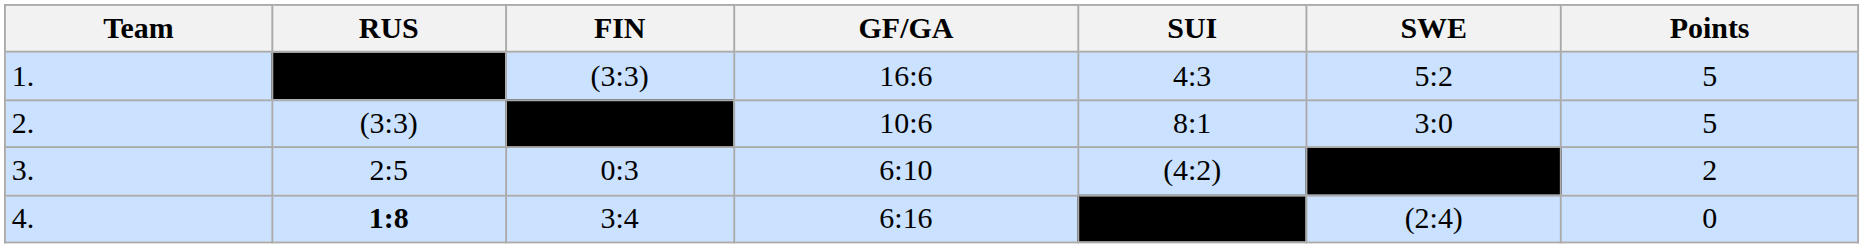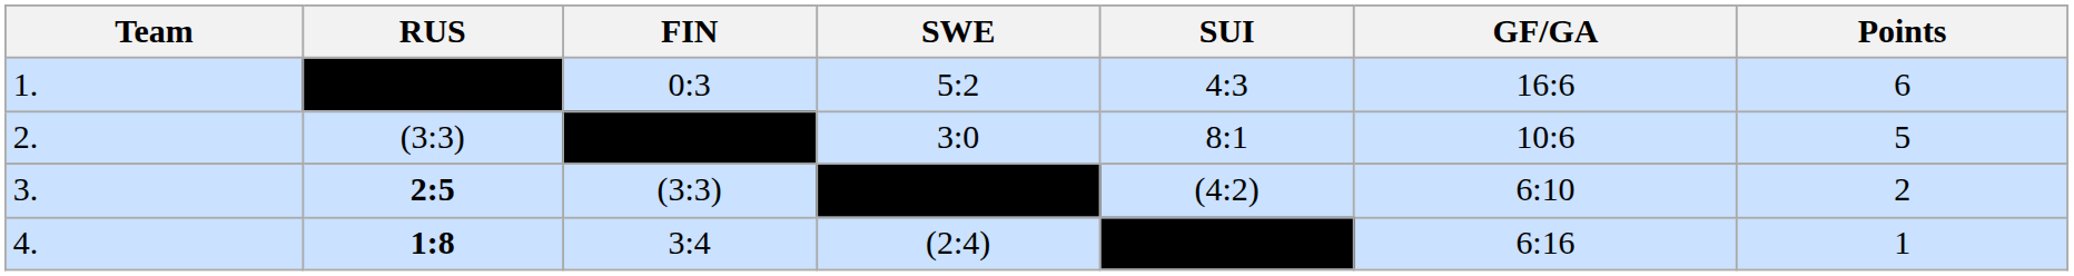 <table class="wikitable" bgcolor="#EFEFFF" width="50%">
 <tr bgcolor="#BCD2EE">
 <th>Team</th>
 <th>RUS</th>
 <th>FIN</th>
+<th>SWE</th>
+<th>SUI</th>
 <th>GF/GA</th>
-<th>SUI</th>
-<th>SWE</th>
 <th>Points</th>
 </tr>
 <tr bgcolor="#CAE1FF" align="center">
 <td align="left">1. </td>
 <td style="background:#000000;"></td>
-<td>(3:3)</td>
+<td>0:3</td>
+<td>5:2</td>
+<td>4:3</td>
 <td>16:6</td>
-<td>4:3</td>
-<td>5:2</td>
-<td>5</td>
+<td>6</td>
 </tr>
 <tr bgcolor="#CAE1FF" align="center">
 <td align="left">2. </td>
 <td>(3:3)</td>
 <td style="background:#000000;"></td>
+<td>3:0</td>
+<td>8:1</td>
 <td>10:6</td>
-<td>8:1</td>
-<td>3:0</td>
 <td>5</td>
 </tr>
 <tr bgcolor="#CAE1FF" align="center">
 <td align="left">3. </td>
-<td>2:5</td>
-<td>0:3</td>
+<td><strong>2:5</strong></td>
+<td>(3:3)</td>
+<td style="background:#000000;"></td>
+<td>(4:2)</td>
 <td>6:10</td>
-<td>(4:2)</td>
-<td style="background:#000000;"></td>
 <td>2</td>
 </tr>
 <tr bgcolor="#CAE1FF" align="center">
 <td align="left">4. </td>
 <td><strong>1:8</strong></td>
 <td>3:4</td>
+<td>(2:4)</td>
+<td style="background:#000000;"></td>
 <td>6:16</td>
-<td style="background:#000000;"></td>
-<td>(2:4)</td>
-<td>0</td>
+<td>1</td>
 </tr>
 </table>
